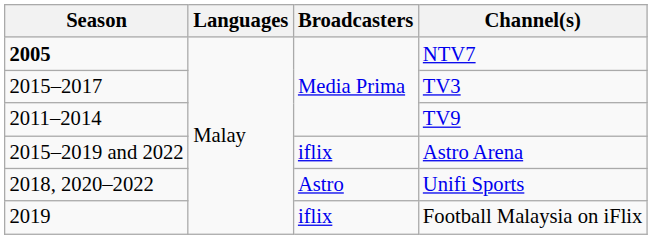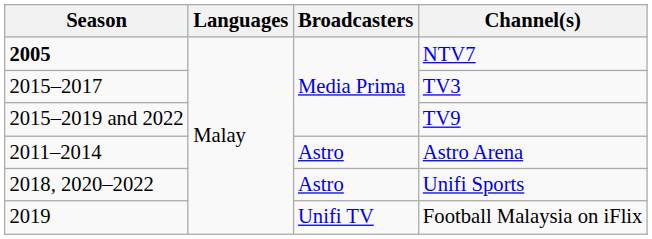 <table class="wikitable">
 <tr>
 <th>Season</th>
 <th>Languages</th>
 <th>Broadcasters</th>
 <th>Channel(s)</th>
 </tr>
 <tr>
 <td><strong>2005</strong></td>
 <td rowspan="7">Malay</td>
 <td rowspan="3"> <a href='#'>Media Prima</a></td>
 <td><a href='#'>NTV7</a></td>
 </tr>
 <tr>
 <td>2015–2017</td>
 <td><a href='#'>TV3</a></td>
 </tr>
 <tr>
-<td>2011–2014</td>
+<td>2015–2019 and 2022</td>
 <td><a href='#'>TV9</a></td>
 </tr>
 <tr>
-<td>2015–2019 and 2022</td>
-<td>  <a href='#'>iflix</a></td>
+<td>2011–2014</td>
+<td> <a href='#'>Astro</a></td>
 <td><a href='#'>Astro Arena</a></td>
 </tr>
 <tr>
 <td>2018, 2020–2022</td>
 <td> <a href='#'>Astro</a></td>
 <td><a href='#'>Unifi Sports</a></td>
 </tr>
 <tr>
 <td>2019</td>
-<td>  <a href='#'>iflix</a></td>
+<td> <a href='#'>Unifi TV</a></td>
 <td>Football Malaysia on iFlix</td>
 </tr>
 </table>
